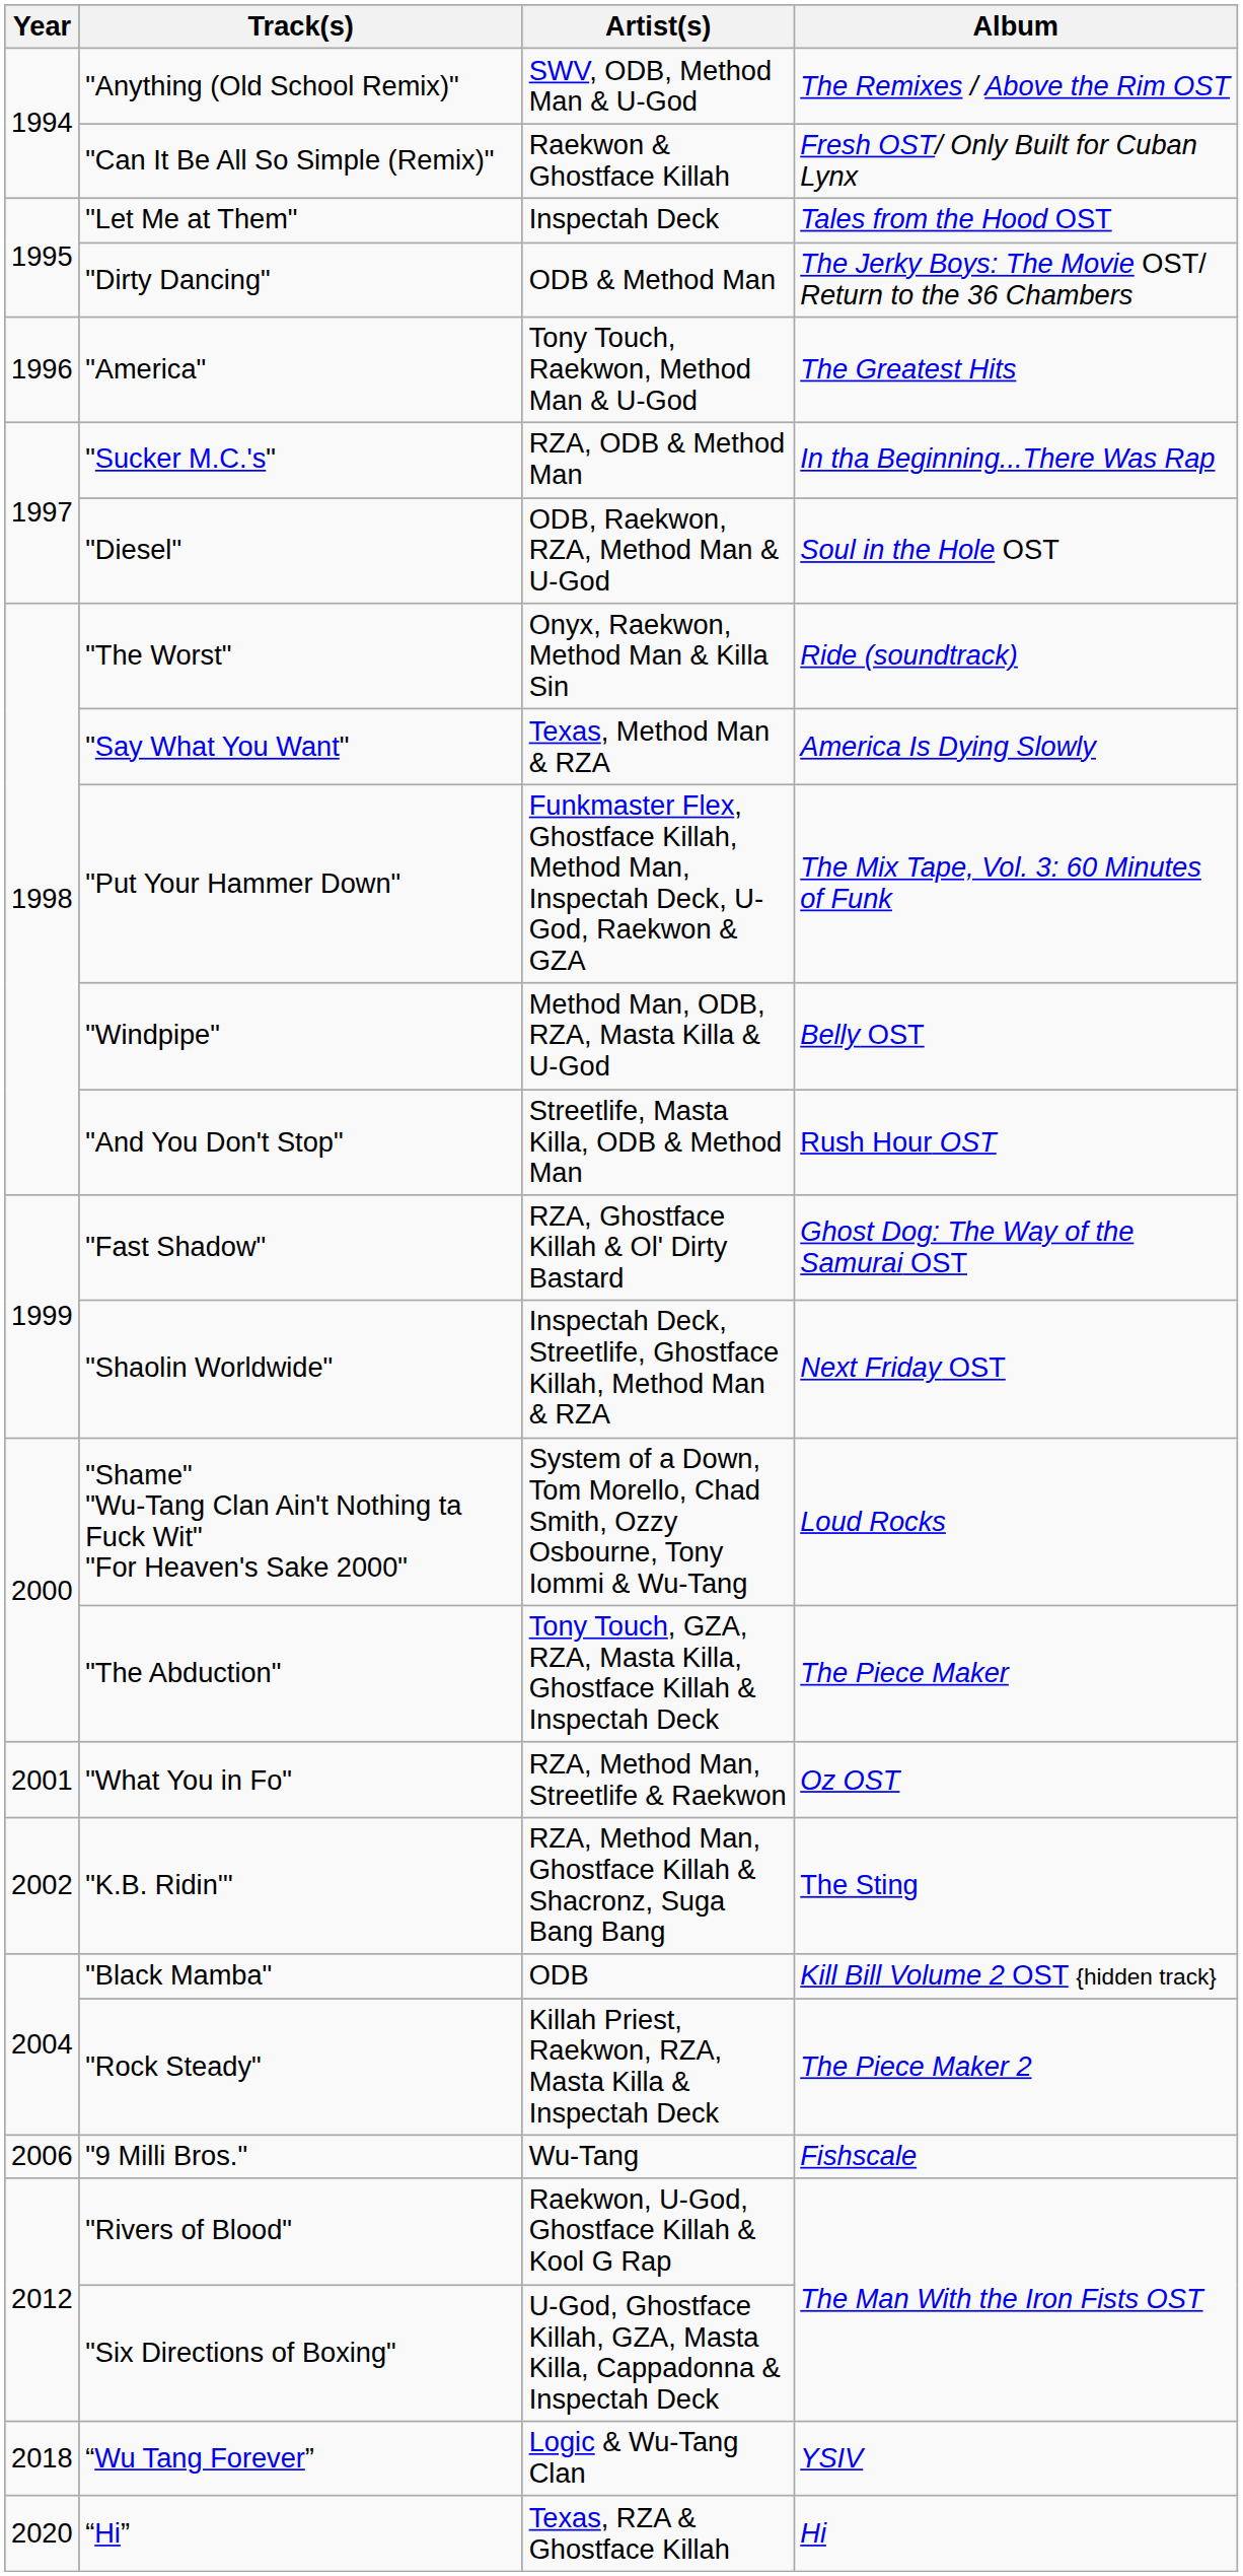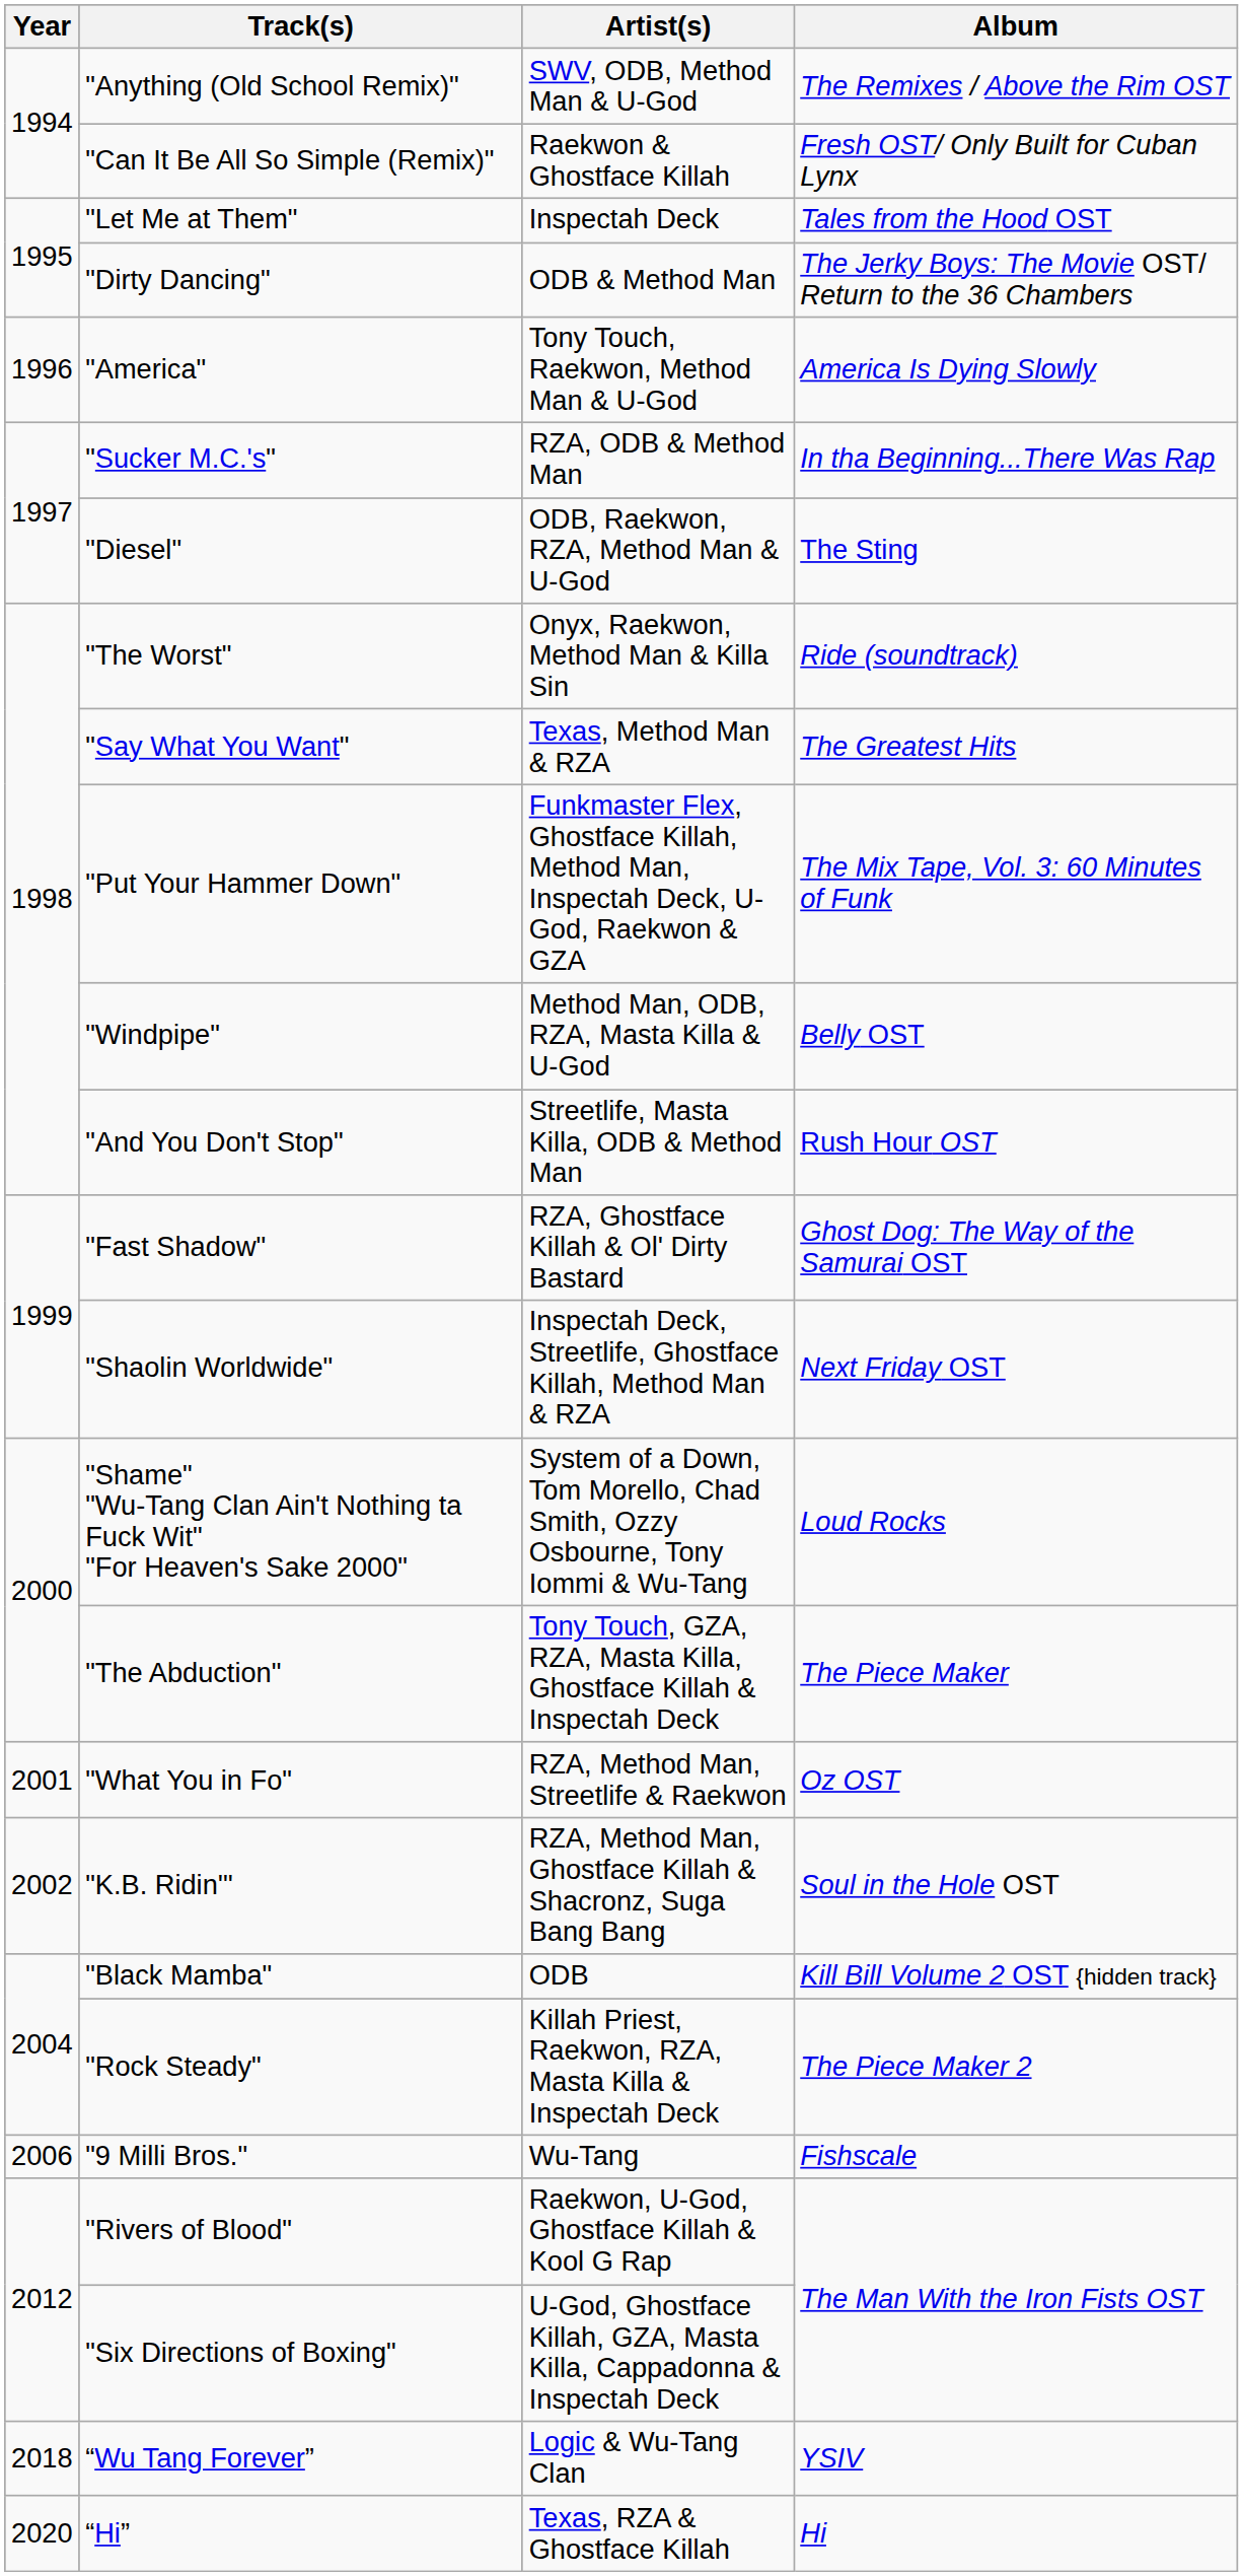 <table class="wikitable">
 <tr>
 <th style="width:33px;">Year</th>
 <th style="width:250px;">Track(s)</th>
 <th style="width:150px;">Artist(s)</th>
 <th style="width:250px;">Album</th>
 </tr>
 <tr>
 <td rowspan="2">1994</td>
 <td>"Anything (Old School Remix)"</td>
 <td><a href='#'>SWV</a>, ODB, Method Man & U-God</td>
 <td><em><a href='#'>The Remixes</a> / <a href='#'>Above the Rim OST</a></em></td>
 </tr>
 <tr>
 <td>"Can It Be All So Simple (Remix)"</td>
 <td>Raekwon & Ghostface Killah</td>
 <td><em><a href='#'>Fresh OST</a>/ Only Built for Cuban Lynx</em></td>
 </tr>
 <tr>
 <td rowspan="2" style="text-align:center;">1995</td>
 <td>"Let Me at Them"</td>
 <td>Inspectah Deck</td>
 <td><a href='#'><em>Tales from the Hood</em> OST</a></td>
 </tr>
 <tr>
 <td>"Dirty Dancing"</td>
 <td>ODB & Method Man</td>
 <td><em><a href='#'>The Jerky Boys: The Movie</a></em> OST/ <em>Return to the 36 Chambers</em></td>
 </tr>
 <tr>
 <td style="text-align:center;">1996</td>
 <td>"America"</td>
 <td>Tony Touch, Raekwon, Method Man & U-God</td>
-<td><em><a href='#'>The Greatest Hits</a></em></td>
+<td><em><a href='#'>America Is Dying Slowly</a></em></td>
 </tr>
 <tr>
 <td rowspan="2" style="text-align:center;">1997</td>
 <td>"<a href='#'>Sucker M.C.'s</a>"</td>
 <td>RZA, ODB & Method Man</td>
 <td><em><a href='#'>In tha Beginning...There Was Rap</a></em></td>
 </tr>
 <tr>
 <td>"Diesel"</td>
 <td>ODB, Raekwon, RZA, Method Man & U-God</td>
-<td><em><a href='#'>Soul in the Hole</a></em> OST</td>
+<td><a href='#'>The Sting</a></td>
 </tr>
 <tr>
 <td rowspan="5">1998</td>
 <td>"The Worst"</td>
 <td>Onyx, Raekwon, Method Man & Killa Sin</td>
 <td><em><a href='#'>Ride (soundtrack)</a></em></td>
 </tr>
 <tr>
 <td>"<a href='#'>Say What You Want</a>"</td>
 <td><a href='#'>Texas</a>, Method Man & RZA</td>
-<td><em><a href='#'>America Is Dying Slowly</a></em></td>
+<td><em><a href='#'>The Greatest Hits</a></em></td>
 </tr>
 <tr>
 <td>"Put Your Hammer Down"</td>
 <td><a href='#'>Funkmaster Flex</a>, Ghostface Killah, Method Man, Inspectah Deck, U-God, Raekwon & GZA</td>
 <td><em><a href='#'>The Mix Tape, Vol. 3: 60 Minutes of Funk</a></em></td>
 </tr>
 <tr>
 <td>"Windpipe"</td>
 <td>Method Man, ODB, RZA, Masta Killa & U-God</td>
 <td><a href='#'><em>Belly</em> OST</a></td>
 </tr>
 <tr>
 <td>"And You Don't Stop"</td>
 <td>Streetlife, Masta Killa, ODB & Method Man</td>
 <td><em><a href='#'></em>Rush Hour<em> OST</a></em></td>
 </tr>
 <tr>
 <td rowspan="2" style="text-align:center;">1999</td>
 <td>"Fast Shadow"</td>
 <td>RZA, Ghostface Killah & Ol' Dirty Bastard</td>
 <td><a href='#'><em>Ghost Dog: The Way of the Samurai</em> OST</a></td>
 </tr>
 <tr>
 <td>"Shaolin Worldwide"</td>
 <td>Inspectah Deck, Streetlife, Ghostface Killah, Method Man & RZA</td>
 <td><a href='#'><em>Next Friday</em> OST</a></td>
 </tr>
 <tr>
 <td rowspan="2" style="text-align:center;">2000</td>
 <td>"Shame"<br>"Wu-Tang Clan Ain't Nothing ta Fuck Wit"<br>"For Heaven's Sake 2000"</td>
 <td>System of a Down, Tom Morello, Chad Smith, Ozzy Osbourne, Tony Iommi & Wu-Tang</td>
 <td><em><a href='#'>Loud Rocks</a></em></td>
 </tr>
 <tr>
 <td>"The Abduction"</td>
 <td><a href='#'>Tony Touch</a>, GZA, RZA, Masta Killa, Ghostface Killah & Inspectah Deck</td>
 <td><em><a href='#'>The Piece Maker</a></em></td>
 </tr>
 <tr>
 <td style="text-align:center;">2001</td>
 <td>"What You in Fo"</td>
 <td>RZA, Method Man, Streetlife & Raekwon</td>
 <td><em><a href='#'>Oz OST</a></em></td>
 </tr>
 <tr>
 <td>2002</td>
 <td>"K.B. Ridin'"</td>
 <td>RZA, Method Man, Ghostface Killah & Shacronz, Suga Bang Bang</td>
-<td><a href='#'>The Sting</a></td>
+<td><em><a href='#'>Soul in the Hole</a></em> OST</td>
 </tr>
 <tr>
 <td rowspan="2" style="text-align:center;">2004</td>
 <td>"Black Mamba"</td>
 <td>ODB</td>
 <td><a href='#'><em>Kill Bill Volume 2</em> OST</a> <small>{hidden track}</small></td>
 </tr>
 <tr>
 <td>"Rock Steady"</td>
 <td>Killah Priest, Raekwon, RZA, Masta Killa & Inspectah Deck</td>
 <td><em><a href='#'>The Piece Maker 2</a></em></td>
 </tr>
 <tr>
 <td>2006</td>
 <td>"9 Milli Bros."</td>
 <td>Wu-Tang</td>
 <td><em><a href='#'>Fishscale</a></em></td>
 </tr>
 <tr>
 <td rowspan="2" style="text-align:center;">2012</td>
 <td>"Rivers of Blood"</td>
 <td>Raekwon, U-God, Ghostface Killah & Kool G Rap</td>
 <td rowspan="2"><em><a href='#'>The Man With the Iron Fists OST</a></em></td>
 </tr>
 <tr>
 <td>"Six Directions of Boxing"</td>
 <td>U-God, Ghostface Killah, GZA, Masta Killa, Cappadonna & Inspectah Deck</td>
 </tr>
 <tr>
 <td>2018</td>
 <td>“<a href='#'>Wu Tang Forever</a>”</td>
 <td><a href='#'>Logic</a> & Wu-Tang Clan</td>
 <td><em><a href='#'>YSIV</a></em></td>
 </tr>
 <tr>
 <td>2020</td>
 <td>“<a href='#'>Hi</a>”</td>
 <td><a href='#'>Texas</a>, RZA & Ghostface Killah</td>
 <td><em><a href='#'>Hi</a></em></td>
 </tr>
 </table>
